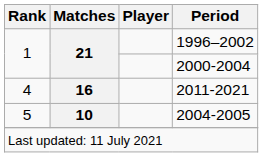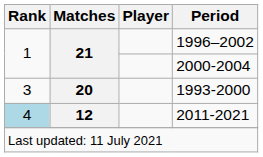 <table class="wikitable plainrowheaders sortable">
 <tr>
 <th scope=col>Rank</th>
 <th scope=col>Matches</th>
 <th scope=col>Player</th>
 <th scope=col>Period</th>
 </tr>
 <tr>
 <td align=center rowspan=2>1</td>
 <th scope=row style=text-align:center; rowspan=2>21</th>
 <td></td>
 <td>1996–2002</td>
 </tr>
 <tr>
 <td></td>
 <td>2000-2004</td>
 </tr>
 <tr>
-<td align=center>4</td>
-<th scope=row style=text-align:center;>16</th>
+<td align=center>3</td>
+<th scope=row style=text-align:center;>20</th>
+<td></td>
+<td>1993-2000</td>
+</tr>
+<tr>
+<td align=center style="background: lightblue;">4</td>
+<th scope=row style=text-align:center;>12</th>
 <td></td>
 <td>2011-2021</td>
-</tr>
-<tr>
-<td align=center>5</td>
-<th scope=row style=text-align:center;>10</th>
-<td></td>
-<td>2004-2005</td>
 </tr>
 <tr>
 </tr>
 <tr class=sortbottom>
 <td colspan=4><small>Last updated: 11 July 2021</small></td>
 </tr>
 </table>
